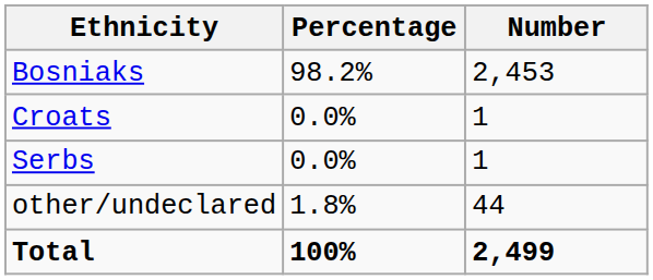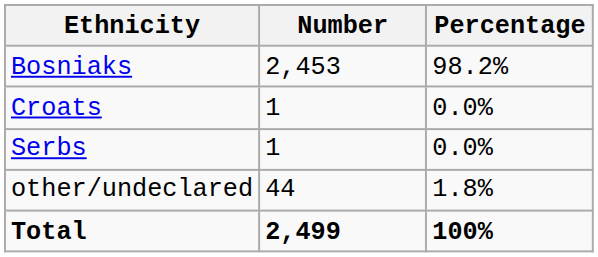 <table class="wikitable">
 <tr>
 <th width="100px">Ethnicity</th>
+<th width="80px">Number</th>
 <th width="80px">Percentage</th>
-<th width="80px">Number</th>
 </tr>
 <tr>
 <td><a href='#'>Bosniaks</a></td>
+<td>2,453</td>
 <td>98.2%</td>
-<td>2,453</td>
 </tr>
 <tr>
 <td><a href='#'>Croats</a></td>
+<td>1</td>
 <td>0.0%</td>
-<td>1</td>
 </tr>
 <tr>
 <td><a href='#'>Serbs</a></td>
+<td>1</td>
 <td>0.0%</td>
-<td>1</td>
 </tr>
 <tr>
 <td>other/undeclared</td>
+<td>44</td>
 <td>1.8%</td>
-<td>44</td>
 </tr>
 <tr>
 <td><strong>Total</strong></td>
+<td><strong>2,499</strong></td>
 <td><strong>100%</strong></td>
-<td><strong>2,499</strong></td>
 </tr>
 </table>
